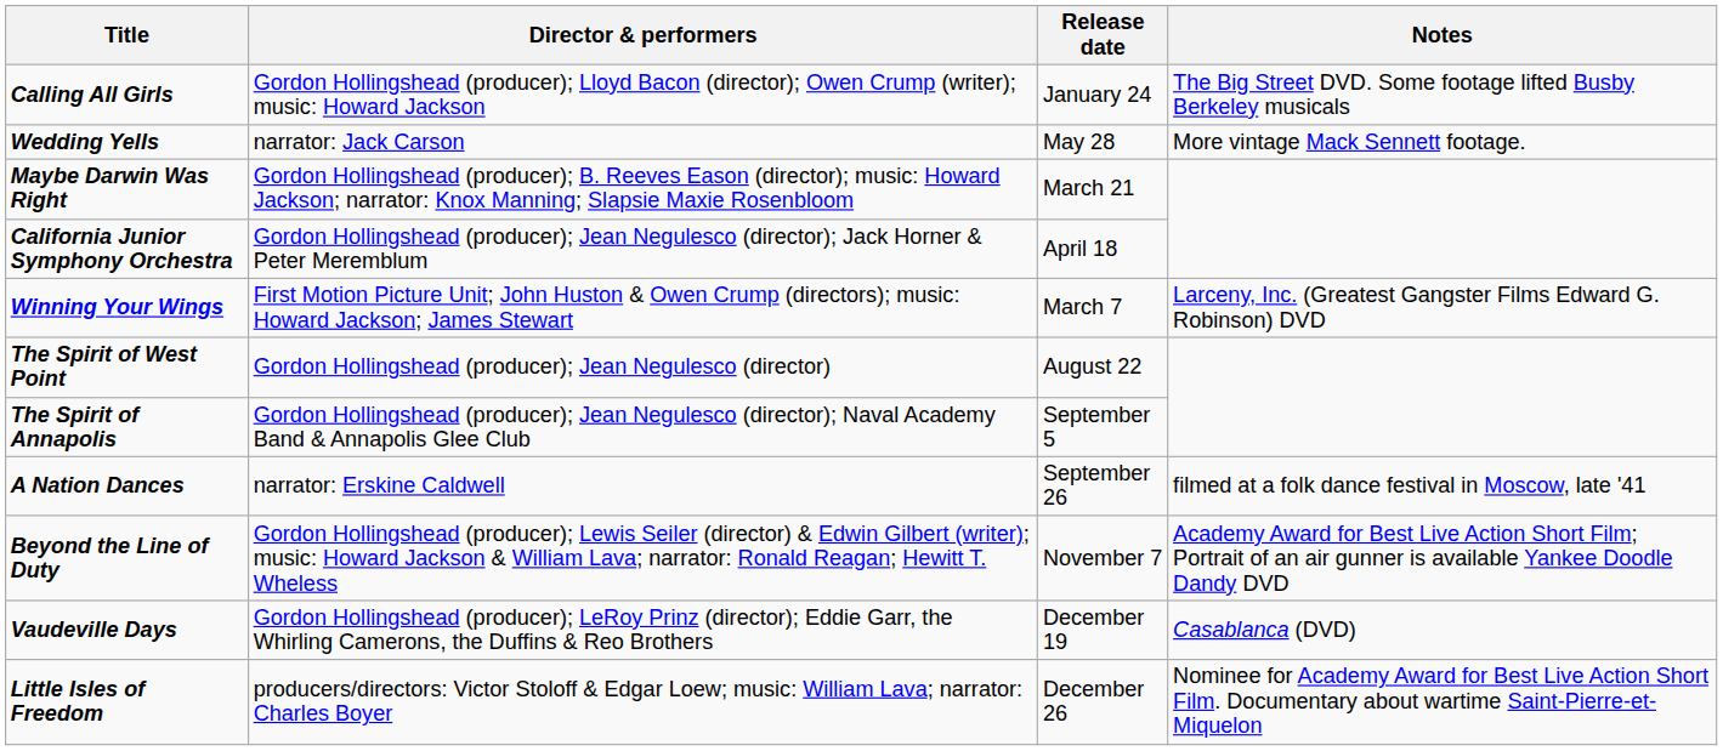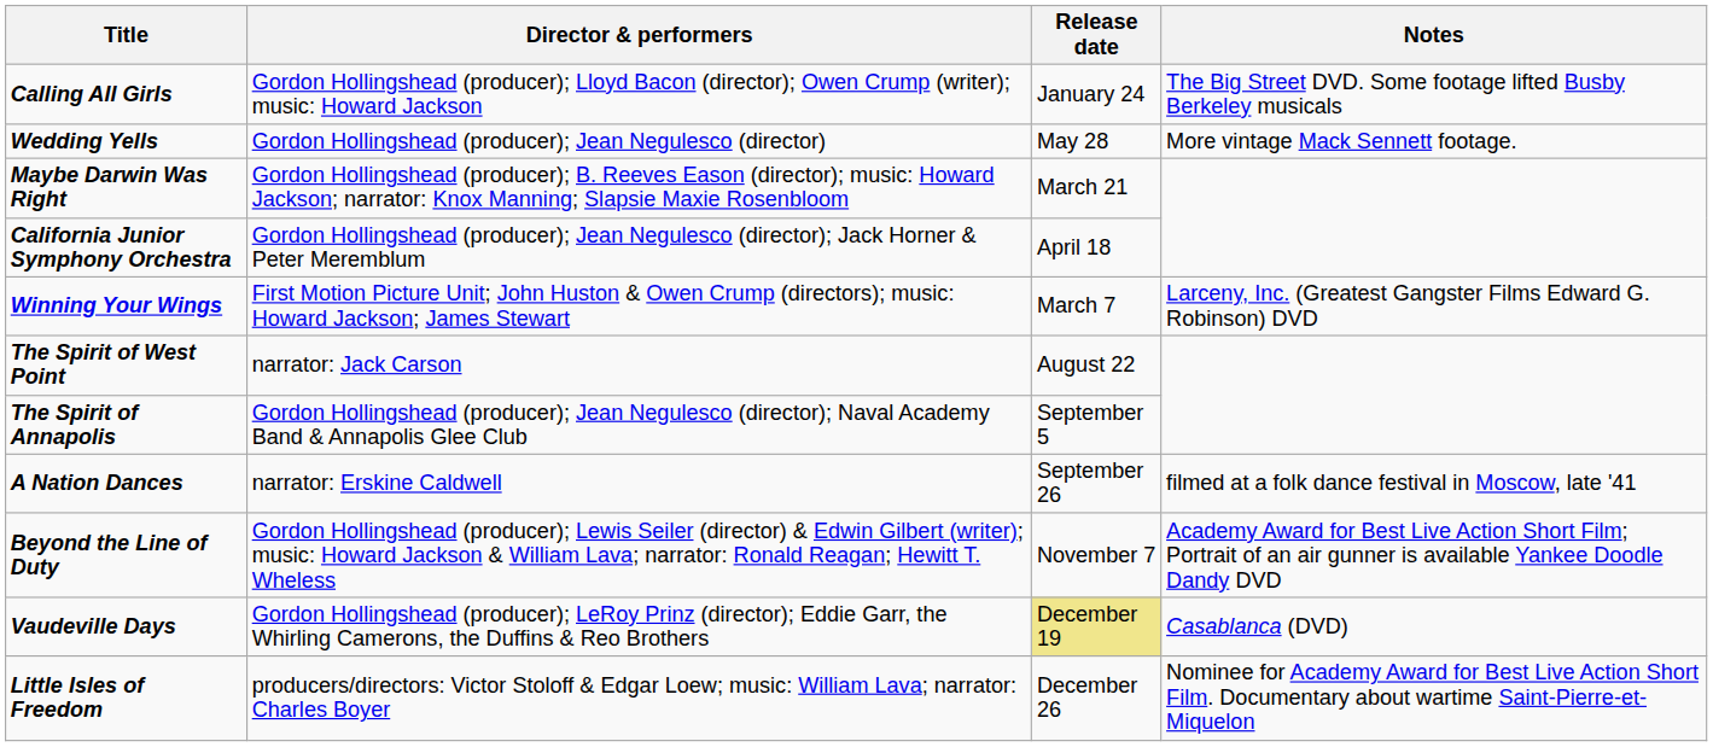 <table class="wikitable sortable" border="1">
 <tr>
 <th>Title</th>
 <th>Director & performers</th>
 <th>Release date</th>
 <th>Notes</th>
 </tr>
 <tr>
 <td><strong><em>Calling All Girls</em></strong></td>
 <td><a href='#'>Gordon Hollingshead</a> (producer); <a href='#'>Lloyd Bacon</a> (director); <a href='#'>Owen Crump</a> (writer); music: <a href='#'>Howard Jackson</a></td>
 <td>January 24</td>
 <td><a href='#'>The Big Street</a> DVD. Some footage lifted <a href='#'>Busby Berkeley</a> musicals</td>
 </tr>
 <tr>
 <td><strong><em>Wedding Yells</em></strong></td>
-<td>narrator: <a href='#'>Jack Carson</a></td>
+<td><a href='#'>Gordon Hollingshead</a> (producer); <a href='#'>Jean Negulesco</a> (director)</td>
 <td>May 28</td>
 <td>More vintage <a href='#'>Mack Sennett</a> footage.</td>
 </tr>
 <tr>
 <td><strong><em>Maybe Darwin Was Right</em></strong></td>
 <td><a href='#'>Gordon Hollingshead</a> (producer); <a href='#'>B. Reeves Eason</a> (director); music: <a href='#'>Howard Jackson</a>; narrator: <a href='#'>Knox Manning</a>; <a href='#'>Slapsie Maxie Rosenbloom</a></td>
 <td>March 21</td>
 </tr>
 <tr>
 <td><strong><em>California Junior Symphony Orchestra</em></strong></td>
 <td><a href='#'>Gordon Hollingshead</a> (producer); <a href='#'>Jean Negulesco</a> (director); Jack Horner & Peter Meremblum</td>
 <td>April 18</td>
 </tr>
 <tr>
 <td><strong><em><a href='#'>Winning Your Wings</a></em></strong></td>
 <td><a href='#'>First Motion Picture Unit</a>; <a href='#'>John Huston</a> & <a href='#'>Owen Crump</a> (directors); music: <a href='#'>Howard Jackson</a>; <a href='#'>James Stewart</a></td>
 <td>March 7</td>
 <td><a href='#'>Larceny, Inc.</a> (Greatest Gangster Films Edward G. Robinson) DVD</td>
 </tr>
 <tr>
 <td><strong><em>The Spirit of West Point</em></strong></td>
-<td><a href='#'>Gordon Hollingshead</a> (producer); <a href='#'>Jean Negulesco</a> (director)</td>
+<td>narrator: <a href='#'>Jack Carson</a></td>
 <td>August 22</td>
 </tr>
 <tr>
 <td><strong><em>The Spirit of Annapolis</em></strong></td>
 <td><a href='#'>Gordon Hollingshead</a> (producer); <a href='#'>Jean Negulesco</a> (director);  Naval Academy Band & Annapolis Glee Club</td>
 <td>September 5</td>
 </tr>
 <tr>
 <td><strong><em>A Nation Dances</em></strong></td>
 <td>narrator: <a href='#'>Erskine Caldwell</a></td>
 <td>September 26</td>
 <td>filmed at a folk dance festival in <a href='#'>Moscow</a>, late '41</td>
 </tr>
 <tr>
 <td><strong><em>Beyond the Line of Duty</em></strong></td>
 <td><a href='#'>Gordon Hollingshead</a> (producer); <a href='#'>Lewis Seiler</a> (director) & <a href='#'>Edwin Gilbert (writer)</a>; music: <a href='#'>Howard Jackson</a> & <a href='#'>William Lava</a>; narrator: <a href='#'>Ronald Reagan</a>; <a href='#'>Hewitt T. Wheless</a></td>
 <td>November 7</td>
 <td><a href='#'>Academy Award for Best Live Action Short Film</a>; Portrait of an air gunner is available <a href='#'>Yankee Doodle Dandy</a> DVD</td>
 </tr>
 <tr>
 <td><strong><em>Vaudeville Days</em></strong></td>
 <td><a href='#'>Gordon Hollingshead</a> (producer); <a href='#'>LeRoy Prinz</a> (director); Eddie Garr, the Whirling Camerons, the Duffins & Reo Brothers</td>
-<td>December 19</td>
+<td style="background: khaki;">December 19</td>
 <td><em><a href='#'>Casablanca</a></em> (DVD)</td>
 </tr>
 <tr>
 <td><strong><em>Little Isles of Freedom</em></strong></td>
 <td>producers/directors: Victor Stoloff & Edgar Loew; music: <a href='#'>William Lava</a>; narrator: <a href='#'>Charles Boyer</a></td>
 <td>December 26</td>
 <td>Nominee for <a href='#'>Academy Award for Best Live Action Short Film</a>. Documentary about wartime <a href='#'>Saint-Pierre-et-Miquelon</a></td>
 </tr>
 </table>
